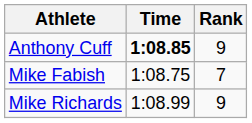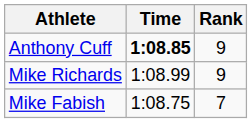 <table class="wikitable" style="font-size:90%;">
 <tr>
 <th>Athlete</th>
 <th>Time</th>
 <th>Rank</th>
 </tr>
 <tr align=center>
 <td align=left><a href='#'>Anthony Cuff</a></td>
 <td><strong>1:08.85</strong></td>
 <td>9</td>
 </tr>
 <tr align=center>
+<td align=left><a href='#'>Mike Richards</a></td>
+<td>1:08.99</td>
+<td>9</td>
+</tr>
+<tr align=center>
 <td align=left><a href='#'>Mike Fabish</a></td>
 <td>1:08.75</td>
 <td>7</td>
 </tr>
-<tr align=center>
-<td align=left><a href='#'>Mike Richards</a></td>
-<td>1:08.99</td>
-<td>9</td>
-</tr>
 </table>
